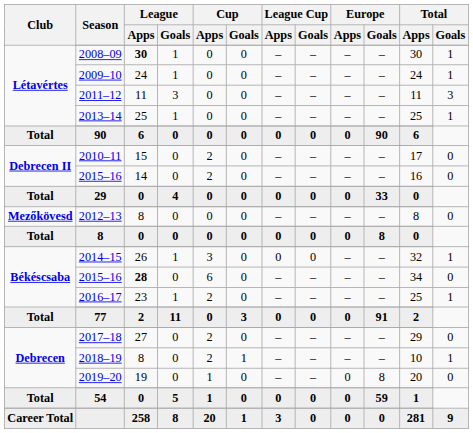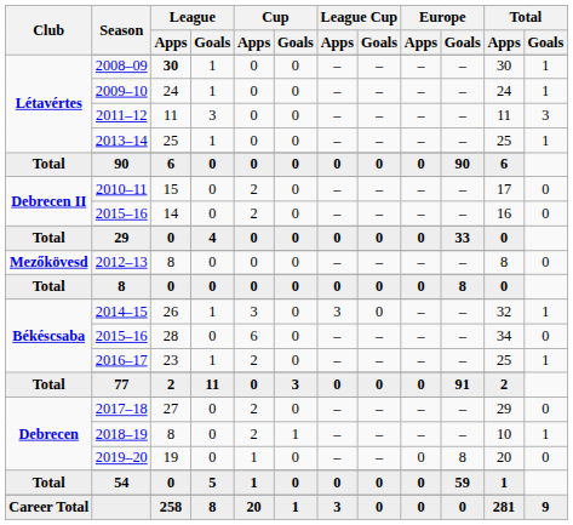 <table class="wikitable" style="font-size:90%; text-align: center;">
 <tr>
 <th rowspan="2">Club</th>
 <th rowspan="2">Season</th>
 <th colspan="2">League</th>
 <th colspan="2">Cup</th>
 <th colspan="2">League Cup</th>
 <th colspan="2">Europe</th>
 <th colspan="2">Total</th>
 </tr>
 <tr>
 <th>Apps</th>
 <th>Goals</th>
 <th>Apps</th>
 <th>Goals</th>
 <th>Apps</th>
 <th>Goals</th>
 <th>Apps</th>
 <th>Goals</th>
 <th>Apps</th>
 <th>Goals</th>
 </tr>
 <tr ||-||-||-|->
 <td rowspan="6" valign="center"><strong><a href='#'>Létavértes</a></strong></td>
 </tr>
 <tr>
 <td><a href='#'>2008–09</a></td>
 <td><strong>30</strong></td>
 <td>1</td>
 <td>0</td>
 <td>0</td>
 <td>–</td>
 <td>–</td>
 <td>–</td>
 <td>–</td>
 <td>30</td>
 <td>1</td>
 </tr>
 <tr>
 <td><a href='#'>2009–10</a></td>
 <td>24</td>
 <td>1</td>
 <td>0</td>
 <td>0</td>
 <td>–</td>
 <td>–</td>
 <td>–</td>
 <td>–</td>
 <td>24</td>
 <td>1</td>
 </tr>
 <tr>
 <td><a href='#'>2011–12</a></td>
 <td>11</td>
 <td>3</td>
 <td>0</td>
 <td>0</td>
 <td>–</td>
 <td>–</td>
 <td>–</td>
 <td>–</td>
 <td>11</td>
 <td>3</td>
 </tr>
 <tr>
 <td><a href='#'>2013–14</a></td>
 <td>25</td>
 <td>1</td>
 <td>0</td>
 <td>0</td>
 <td>–</td>
 <td>–</td>
 <td>–</td>
 <td>–</td>
 <td>25</td>
 <td>1</td>
 </tr>
 <tr>
 </tr>
 <tr style="font-weight:bold; background-color:#eeeeee;">
 <td>Total</td>
 <td>90</td>
 <td>6</td>
 <td>0</td>
 <td>0</td>
 <td>0</td>
 <td>0</td>
 <td>0</td>
 <td>0</td>
 <td>90</td>
 <td>6</td>
 </tr>
 <tr>
 <td rowspan="4" valign="center"><strong><a href='#'>Debrecen II</a></strong></td>
 </tr>
 <tr>
 <td><a href='#'>2010–11</a></td>
 <td>15</td>
 <td>0</td>
 <td>2</td>
 <td>0</td>
 <td>–</td>
 <td>–</td>
 <td>–</td>
 <td>–</td>
 <td>17</td>
 <td>0</td>
 </tr>
 <tr>
 <td><a href='#'>2015–16</a></td>
 <td>14</td>
 <td>0</td>
 <td>2</td>
 <td>0</td>
 <td>–</td>
 <td>–</td>
 <td>–</td>
 <td>–</td>
 <td>16</td>
 <td>0</td>
 </tr>
 <tr>
 </tr>
 <tr style="font-weight:bold; background-color:#eeeeee;">
 <td>Total</td>
 <td>29</td>
 <td>0</td>
 <td>4</td>
 <td>0</td>
 <td>0</td>
 <td>0</td>
 <td>0</td>
 <td>0</td>
 <td>33</td>
 <td>0</td>
 </tr>
 <tr>
 <td rowspan="3" valign="center"><strong><a href='#'>Mezőkövesd</a></strong></td>
 </tr>
 <tr>
 <td><a href='#'>2012–13</a></td>
 <td>8</td>
 <td>0</td>
 <td>0</td>
 <td>0</td>
 <td>–</td>
 <td>–</td>
 <td>–</td>
 <td>–</td>
 <td>8</td>
 <td>0</td>
 </tr>
 <tr>
 </tr>
 <tr style="font-weight:bold; background-color:#eeeeee;">
 <td>Total</td>
 <td>8</td>
 <td>0</td>
 <td>0</td>
 <td>0</td>
 <td>0</td>
 <td>0</td>
 <td>0</td>
 <td>0</td>
 <td>8</td>
 <td>0</td>
 </tr>
 <tr>
 <td rowspan="5" valign="center"><strong><a href='#'>Békéscsaba</a></strong></td>
 </tr>
 <tr>
 <td><a href='#'>2014–15</a></td>
 <td>26</td>
 <td>1</td>
 <td>3</td>
 <td>0</td>
-<td>0</td>
+<td>3</td>
 <td>0</td>
 <td>–</td>
 <td>–</td>
 <td>32</td>
 <td>1</td>
 </tr>
 <tr>
 <td><a href='#'>2015–16</a></td>
-<td><strong>28</strong></td>
+<td>28</td>
 <td>0</td>
 <td>6</td>
 <td>0</td>
 <td>–</td>
 <td>–</td>
 <td>–</td>
 <td>–</td>
 <td>34</td>
 <td>0</td>
 </tr>
 <tr>
 <td><a href='#'>2016–17</a></td>
 <td>23</td>
 <td>1</td>
 <td>2</td>
 <td>0</td>
 <td>–</td>
 <td>–</td>
 <td>–</td>
 <td>–</td>
 <td>25</td>
 <td>1</td>
 </tr>
 <tr>
 </tr>
 <tr style="font-weight:bold; background-color:#eeeeee;">
 <td>Total</td>
 <td>77</td>
 <td>2</td>
 <td>11</td>
 <td>0</td>
 <td>3</td>
 <td>0</td>
 <td>0</td>
 <td>0</td>
 <td>91</td>
 <td>2</td>
 </tr>
 <tr>
 <td rowspan="5" valign="center"><strong><a href='#'>Debrecen</a></strong></td>
 </tr>
 <tr>
 <td><a href='#'>2017–18</a></td>
 <td>27</td>
 <td>0</td>
 <td>2</td>
 <td>0</td>
 <td>–</td>
 <td>–</td>
 <td>–</td>
 <td>–</td>
 <td>29</td>
 <td>0</td>
 </tr>
 <tr>
 <td><a href='#'>2018–19</a></td>
 <td>8</td>
 <td>0</td>
 <td>2</td>
 <td>1</td>
 <td>–</td>
 <td>–</td>
 <td>–</td>
 <td>–</td>
 <td>10</td>
 <td>1</td>
 </tr>
 <tr>
 <td><a href='#'>2019–20</a></td>
 <td>19</td>
 <td>0</td>
 <td>1</td>
 <td>0</td>
 <td>–</td>
 <td>–</td>
 <td>0</td>
 <td>8</td>
 <td>20</td>
 <td>0</td>
 </tr>
 <tr>
 </tr>
 <tr style="font-weight:bold; background-color:#eeeeee;">
 <td>Total</td>
 <td>54</td>
 <td>0</td>
 <td>5</td>
 <td>1</td>
 <td>0</td>
 <td>0</td>
 <td>0</td>
 <td>0</td>
 <td>59</td>
 <td>1</td>
 </tr>
 <tr>
 </tr>
 <tr style="font-weight:bold; background-color:#eeeeee;">
 <td rowspan="1" valign="top"><strong>Career Total</strong></td>
 <td></td>
 <td><strong>258</strong></td>
 <td><strong>8</strong></td>
 <td><strong>20</strong></td>
 <td><strong>1</strong></td>
 <td><strong>3</strong></td>
 <td><strong>0</strong></td>
 <td><strong>0</strong></td>
 <td><strong>0</strong></td>
 <td><strong>281</strong></td>
 <td><strong>9</strong></td>
 </tr>
 </table>
